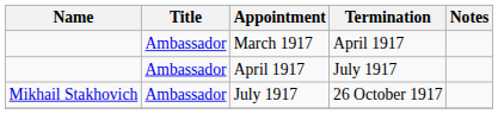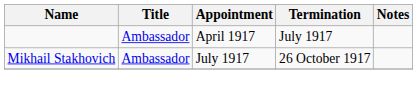 <table class="wikitable">
 <tr valign="middle">
 <th>Name</th>
 <th>Title</th>
 <th>Appointment</th>
 <th>Termination</th>
 <th>Notes</th>
-</tr>
-<tr>
-<td></td>
-<td><a href='#'>Ambassador</a></td>
-<td>March 1917</td>
-<td>April 1917</td>
-<td></td>
 </tr>
 <tr>
 <td></td>
 <td><a href='#'>Ambassador</a></td>
 <td>April 1917</td>
 <td>July 1917</td>
 <td></td>
 </tr>
 <tr>
 <td><a href='#'>Mikhail Stakhovich</a></td>
 <td><a href='#'>Ambassador</a></td>
 <td>July 1917</td>
 <td>26 October 1917</td>
 <td></td>
 </tr>
 <tr>
 </tr>
 </table>
